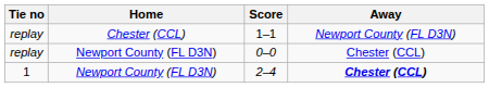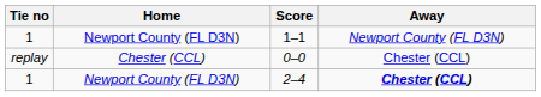 <table class="wikitable" style="text-align:center">
 <tr>
 <th width=50>Tie no</th>
 <th width=250>Home</th>
 <th width=50>Score</th>
 <th width=250>Away</th>
 </tr>
 <tr>
-<td><em>replay</em></td>
-<td><em><a href='#'>Chester</a> (<a href='#'>CCL</a>)</em></td>
+<td>1</td>
+<td><a href='#'>Newport County</a> (<a href='#'>FL D3N</a>)</td>
 <td>1–1</td>
 <td><em><a href='#'>Newport County</a> (<a href='#'>FL D3N</a>)</em></td>
 </tr>
 <tr>
 <td><em>replay</em></td>
-<td><a href='#'>Newport County</a> (<a href='#'>FL D3N</a>)</td>
+<td><em><a href='#'>Chester</a> (<a href='#'>CCL</a>)</em></td>
 <td><em>0–0</em></td>
 <td><a href='#'>Chester</a> (<a href='#'>CCL</a>)</td>
 </tr>
 <tr>
 <td>1</td>
 <td><em><a href='#'>Newport County</a> (<a href='#'>FL D3N</a>)</em></td>
 <td><em>2–4</em></td>
 <td><strong><em><a href='#'>Chester</a><strong> (<a href='#'>CCL</a>)<em></td>
 </tr>
 </table>
